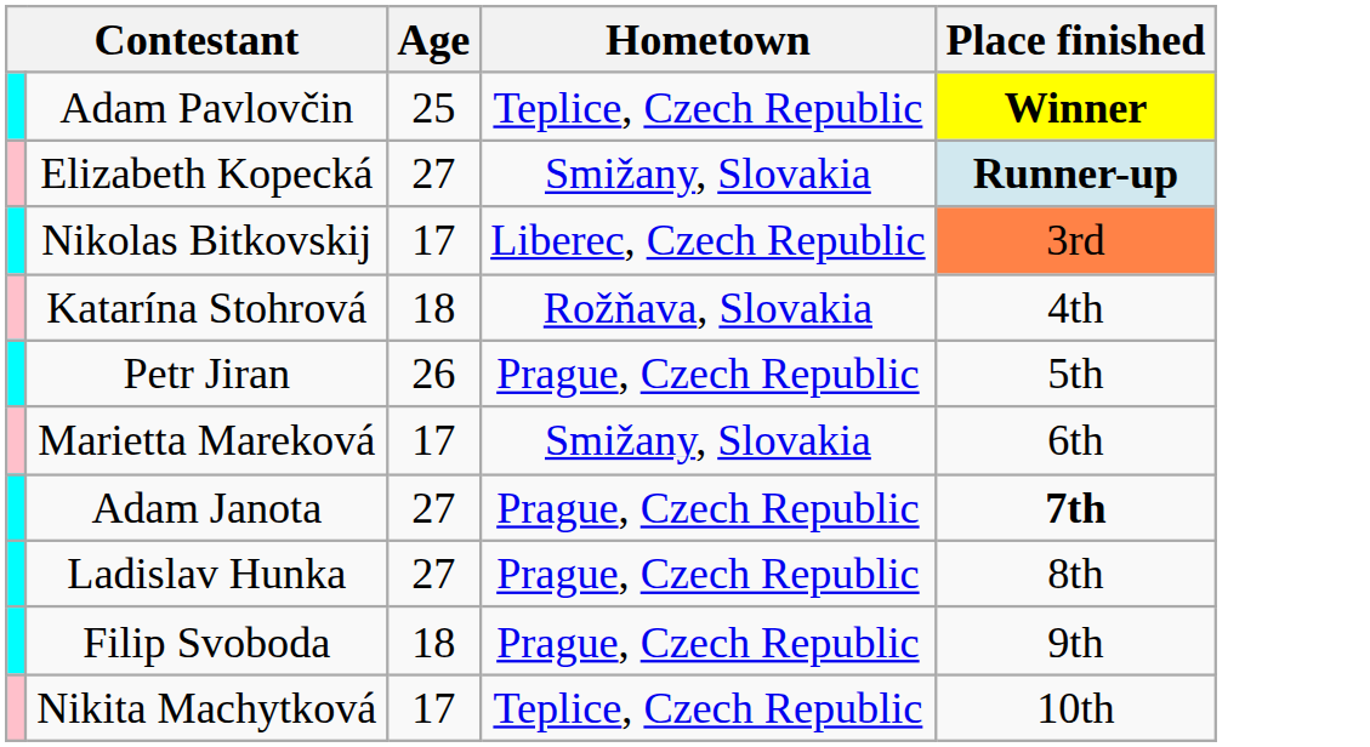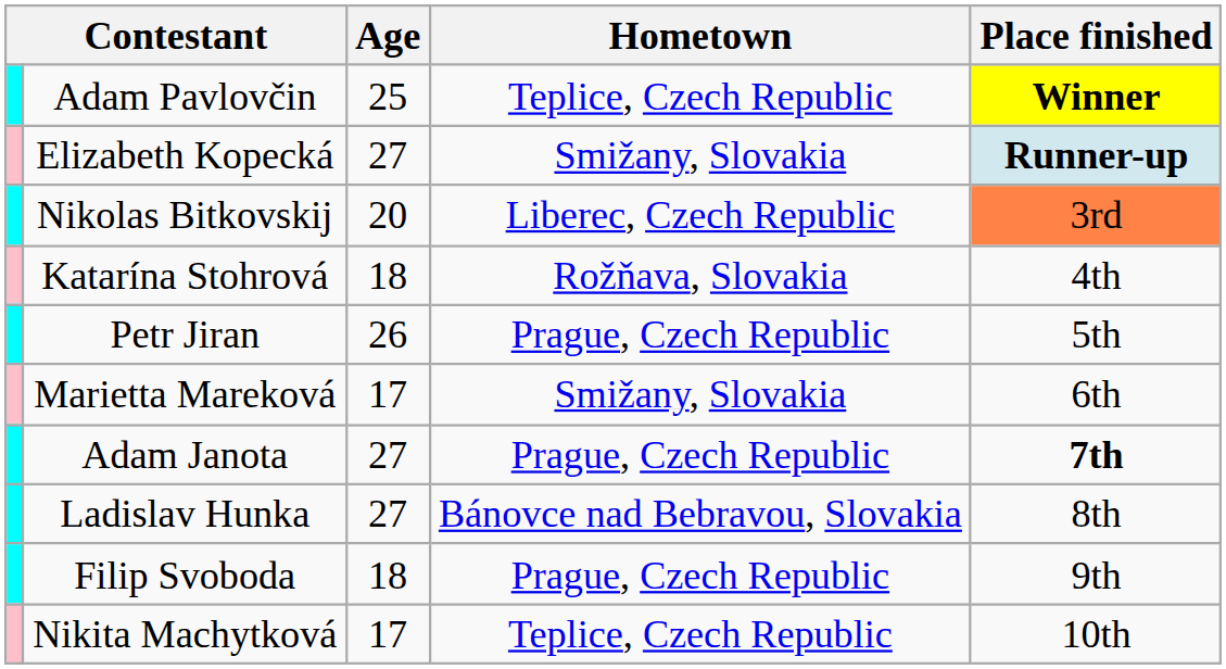 <table class="wikitable sortable" style="text-align:center; line-height:17px; width:50%; white-space:nowrap">
 <tr>
 <th style="width:20%" colspan="2">Contestant</th>
 <th style="width:05%">Age</th>
 <th style="width:18%">Hometown</th>
 <th style="width:05%">Place finished</th>
 </tr>
 <tr>
 <th style="background:cyan;"></th>
 <td>Adam Pavlovčin</td>
 <td>25</td>
 <td><a href='#'>Teplice</a>, <a href='#'>Czech Republic</a></td>
 <td style="background:yellow;"><strong>Winner</strong></td>
 </tr>
 <tr>
 <th style="background:pink;"></th>
 <td>Elizabeth Kopecká</td>
 <td>27</td>
 <td><a href='#'>Smižany</a>, <a href='#'>Slovakia</a></td>
 <td style="background:#D1E8EF;"><strong>Runner-up</strong></td>
 </tr>
 <tr>
 <th style="background:cyan;"></th>
 <td>Nikolas Bitkovskij</td>
-<td>17</td>
+<td>20</td>
 <td><a href='#'>Liberec</a>, <a href='#'>Czech Republic</a></td>
 <td style="background:#FF8247;">3rd</td>
 </tr>
 <tr>
 <th style="background:pink;"></th>
 <td>Katarína Stohrová</td>
 <td>18</td>
 <td><a href='#'>Rožňava</a>, <a href='#'>Slovakia</a></td>
 <td>4th</td>
 </tr>
 <tr>
 <th style="background:cyan;"></th>
 <td>Petr Jiran</td>
 <td>26</td>
 <td><a href='#'>Prague</a>, <a href='#'>Czech Republic</a></td>
 <td>5th</td>
 </tr>
 <tr>
 <th style="background:pink;"></th>
 <td>Marietta Mareková</td>
 <td>17</td>
 <td><a href='#'>Smižany</a>, <a href='#'>Slovakia</a></td>
 <td>6th</td>
 </tr>
 <tr>
 <th style="background:cyan;"></th>
 <td>Adam Janota</td>
 <td>27</td>
 <td><a href='#'>Prague</a>, <a href='#'>Czech Republic</a></td>
 <td><strong>7th</strong></td>
 </tr>
 <tr>
 <th style="background:cyan;"></th>
 <td>Ladislav Hunka</td>
 <td>27</td>
-<td><a href='#'>Prague</a>, <a href='#'>Czech Republic</a></td>
+<td><a href='#'>Bánovce nad Bebravou</a>, <a href='#'>Slovakia</a></td>
 <td>8th</td>
 </tr>
 <tr>
 <th style="background:cyan;"></th>
 <td>Filip Svoboda</td>
 <td>18</td>
 <td><a href='#'>Prague</a>, <a href='#'>Czech Republic</a></td>
 <td>9th</td>
 </tr>
 <tr>
 <th style="background:pink;"></th>
 <td>Nikita Machytková</td>
 <td>17</td>
 <td><a href='#'>Teplice</a>, <a href='#'>Czech Republic</a></td>
 <td>10th</td>
 </tr>
 </table>
